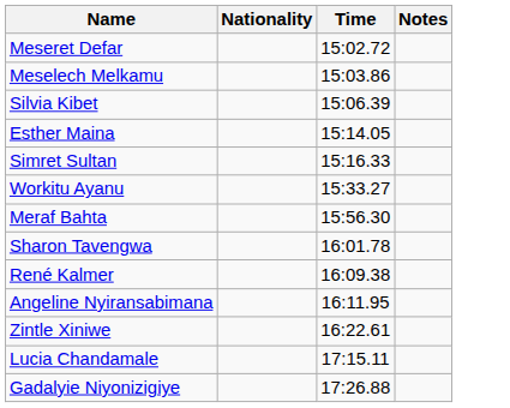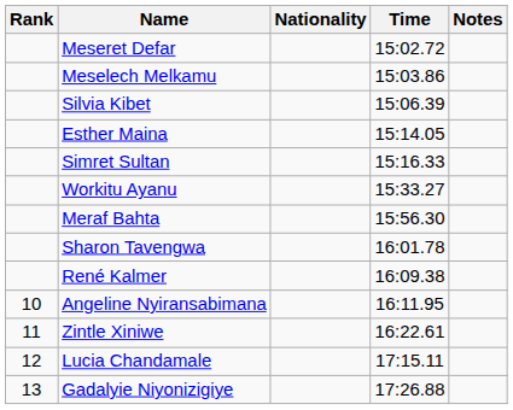 <table class="wikitable sortable" style="text-align:center">
 <tr>
+<th>Rank</th>
 <th>Name</th>
 <th>Nationality</th>
 <th>Time</th>
 <th>Notes</th>
 </tr>
 <tr>
+<td></td>
 <td align=left><a href='#'>Meseret Defar</a></td>
 <td align=left></td>
 <td>15:02.72</td>
 <td></td>
 </tr>
 <tr>
+<td></td>
 <td align=left><a href='#'>Meselech Melkamu</a></td>
 <td align=left></td>
 <td>15:03.86</td>
 <td></td>
 </tr>
 <tr>
+<td></td>
 <td align=left><a href='#'>Silvia Kibet</a></td>
 <td align=left></td>
 <td>15:06.39</td>
 <td></td>
 </tr>
 <tr>
+<td></td>
 <td align=left><a href='#'>Esther Maina</a></td>
 <td align=left></td>
 <td>15:14.05</td>
 <td></td>
 </tr>
 <tr>
+<td></td>
 <td align=left><a href='#'>Simret Sultan</a></td>
 <td align=left></td>
 <td>15:16.33</td>
 <td></td>
 </tr>
 <tr>
+<td></td>
 <td align=left><a href='#'>Workitu Ayanu</a></td>
 <td align=left></td>
 <td>15:33.27</td>
 <td></td>
 </tr>
 <tr>
+<td></td>
 <td align=left><a href='#'>Meraf Bahta</a></td>
 <td align=left></td>
 <td>15:56.30</td>
 <td></td>
 </tr>
 <tr>
+<td></td>
 <td align=left><a href='#'>Sharon Tavengwa</a></td>
 <td align=left></td>
 <td>16:01.78</td>
 <td></td>
 </tr>
 <tr>
+<td></td>
 <td align=left><a href='#'>René Kalmer</a></td>
 <td align=left></td>
 <td>16:09.38</td>
 <td></td>
 </tr>
 <tr>
+<td>10</td>
 <td align=left><a href='#'>Angeline Nyiransabimana</a></td>
 <td align=left></td>
 <td>16:11.95</td>
 <td></td>
 </tr>
 <tr>
+<td>11</td>
 <td align=left><a href='#'>Zintle Xiniwe</a></td>
 <td align=left></td>
 <td>16:22.61</td>
 <td></td>
 </tr>
 <tr>
+<td>12</td>
 <td align=left><a href='#'>Lucia Chandamale</a></td>
 <td align=left></td>
 <td>17:15.11</td>
 <td></td>
 </tr>
 <tr>
+<td>13</td>
 <td align=left><a href='#'>Gadalyie Niyonizigiye</a></td>
 <td align=left></td>
 <td>17:26.88</td>
 <td></td>
 </tr>
 </table>
